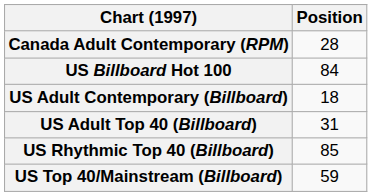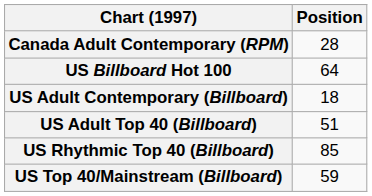 <table class="wikitable sortable plainrowheaders" style="text-align:center">
 <tr>
 <th scope="col">Chart (1997)</th>
 <th scope="col">Position</th>
 </tr>
 <tr>
 <th scope="row">Canada Adult Contemporary (<em>RPM</em>)</th>
 <td>28</td>
 </tr>
 <tr>
 <th scope="row">US <em>Billboard</em> Hot 100</th>
-<td>84</td>
+<td>64</td>
 </tr>
 <tr>
 <th scope="row">US Adult Contemporary (<em>Billboard</em>)</th>
 <td>18</td>
 </tr>
 <tr>
 <th scope="row">US Adult Top 40 (<em>Billboard</em>)</th>
-<td>31</td>
+<td>51</td>
 </tr>
 <tr>
 <th scope="row">US Rhythmic Top 40 (<em>Billboard</em>)</th>
 <td>85</td>
 </tr>
 <tr>
 <th scope="row">US Top 40/Mainstream (<em>Billboard</em>)</th>
 <td>59</td>
 </tr>
 </table>
